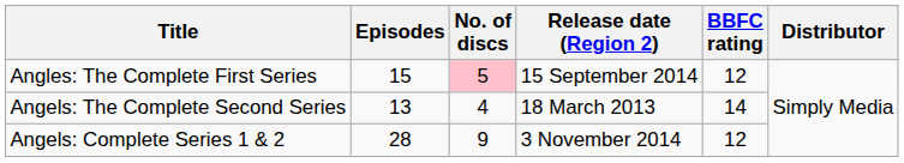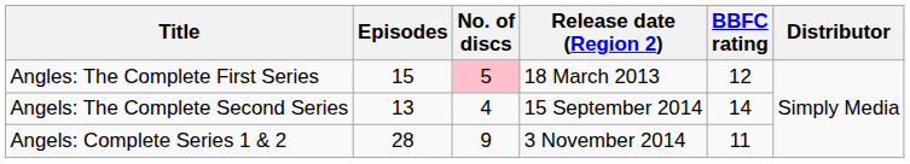 <table class="wikitable">
 <tr>
 <th>Title</th>
 <th>Episodes</th>
 <th>No. of<br>discs</th>
 <th>Release date<br>(<a href='#'>Region 2</a>)</th>
 <th><a href='#'>BBFC</a><br>rating</th>
 <th>Distributor</th>
 </tr>
 <tr>
 <td>Angles: The Complete First Series</td>
 <td align="center">15</td>
 <td align="center" style="background: pink;">5</td>
-<td>15 September 2014</td>
+<td>18 March 2013</td>
 <td align="center">12</td>
 <td rowspan="3">Simply Media</td>
 </tr>
 <tr>
 <td>Angels: The Complete Second Series</td>
 <td align="center">13</td>
 <td align="center">4</td>
-<td>18 March 2013</td>
+<td>15 September 2014</td>
 <td align="center">14</td>
 </tr>
 <tr>
 <td>Angels: Complete Series 1 & 2</td>
 <td align="center">28</td>
 <td align="center">9</td>
 <td>3 November 2014</td>
-<td align="center">12</td>
+<td align="center">11</td>
 </tr>
 </table>
